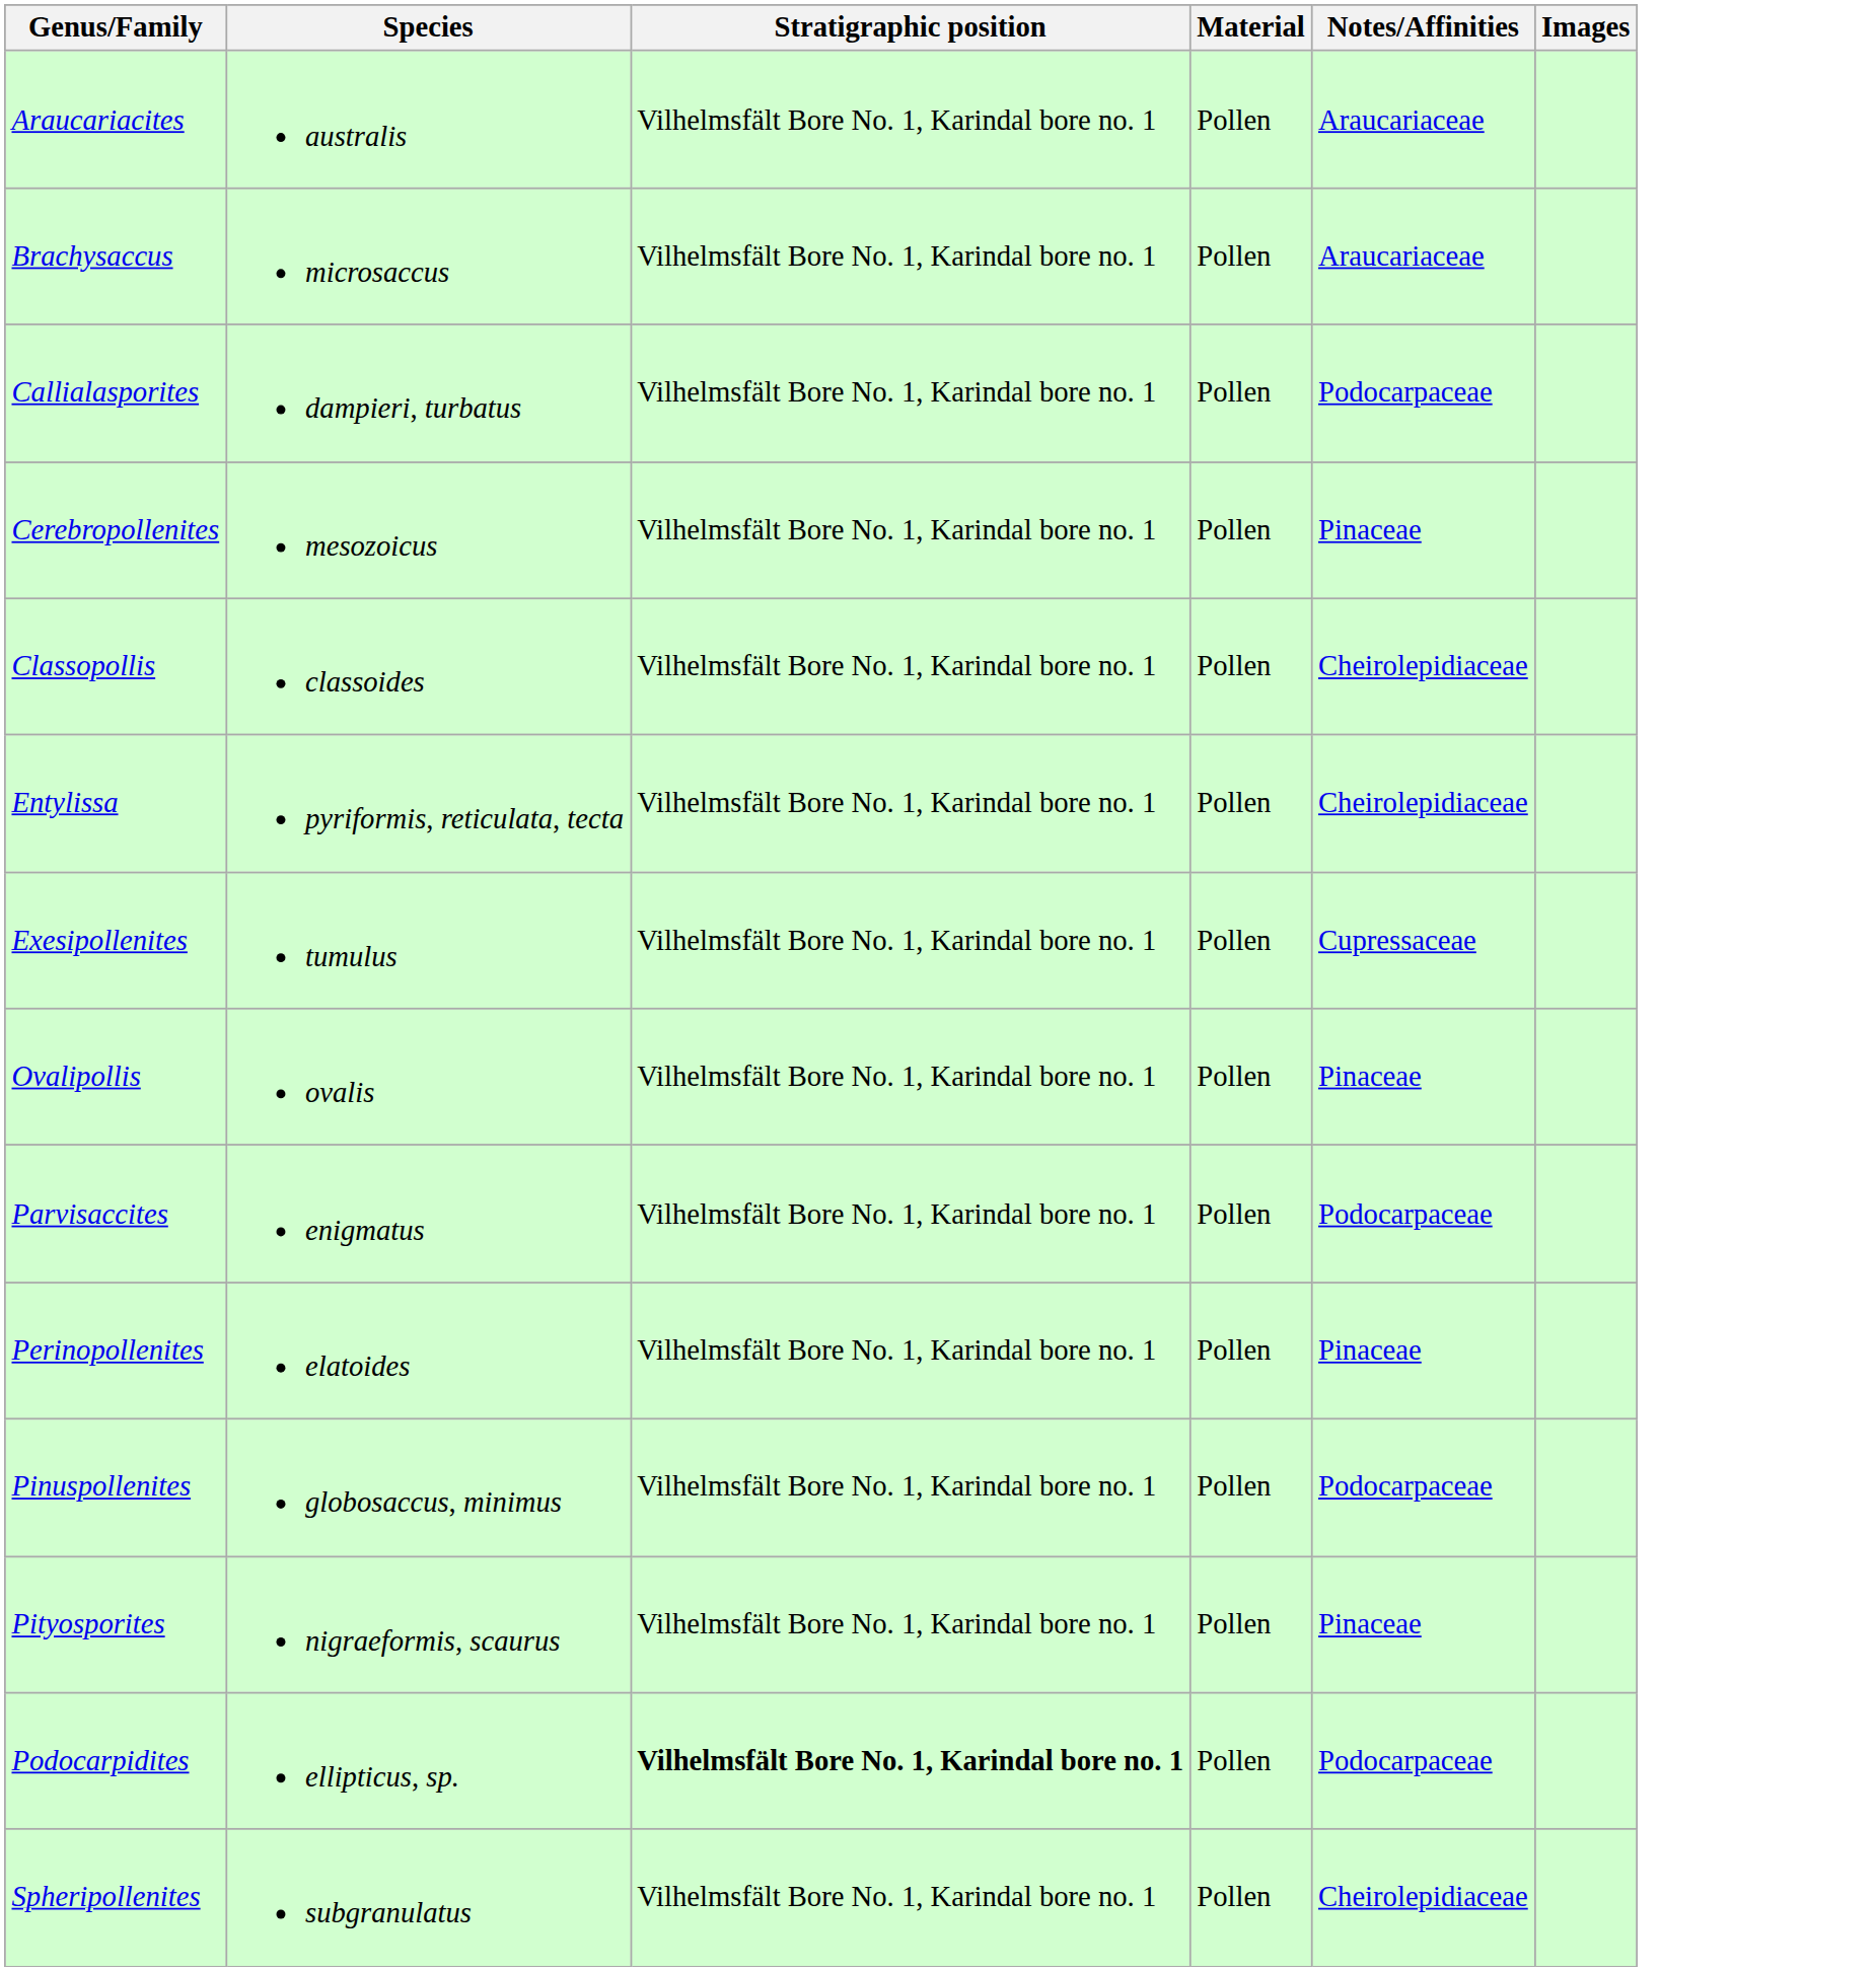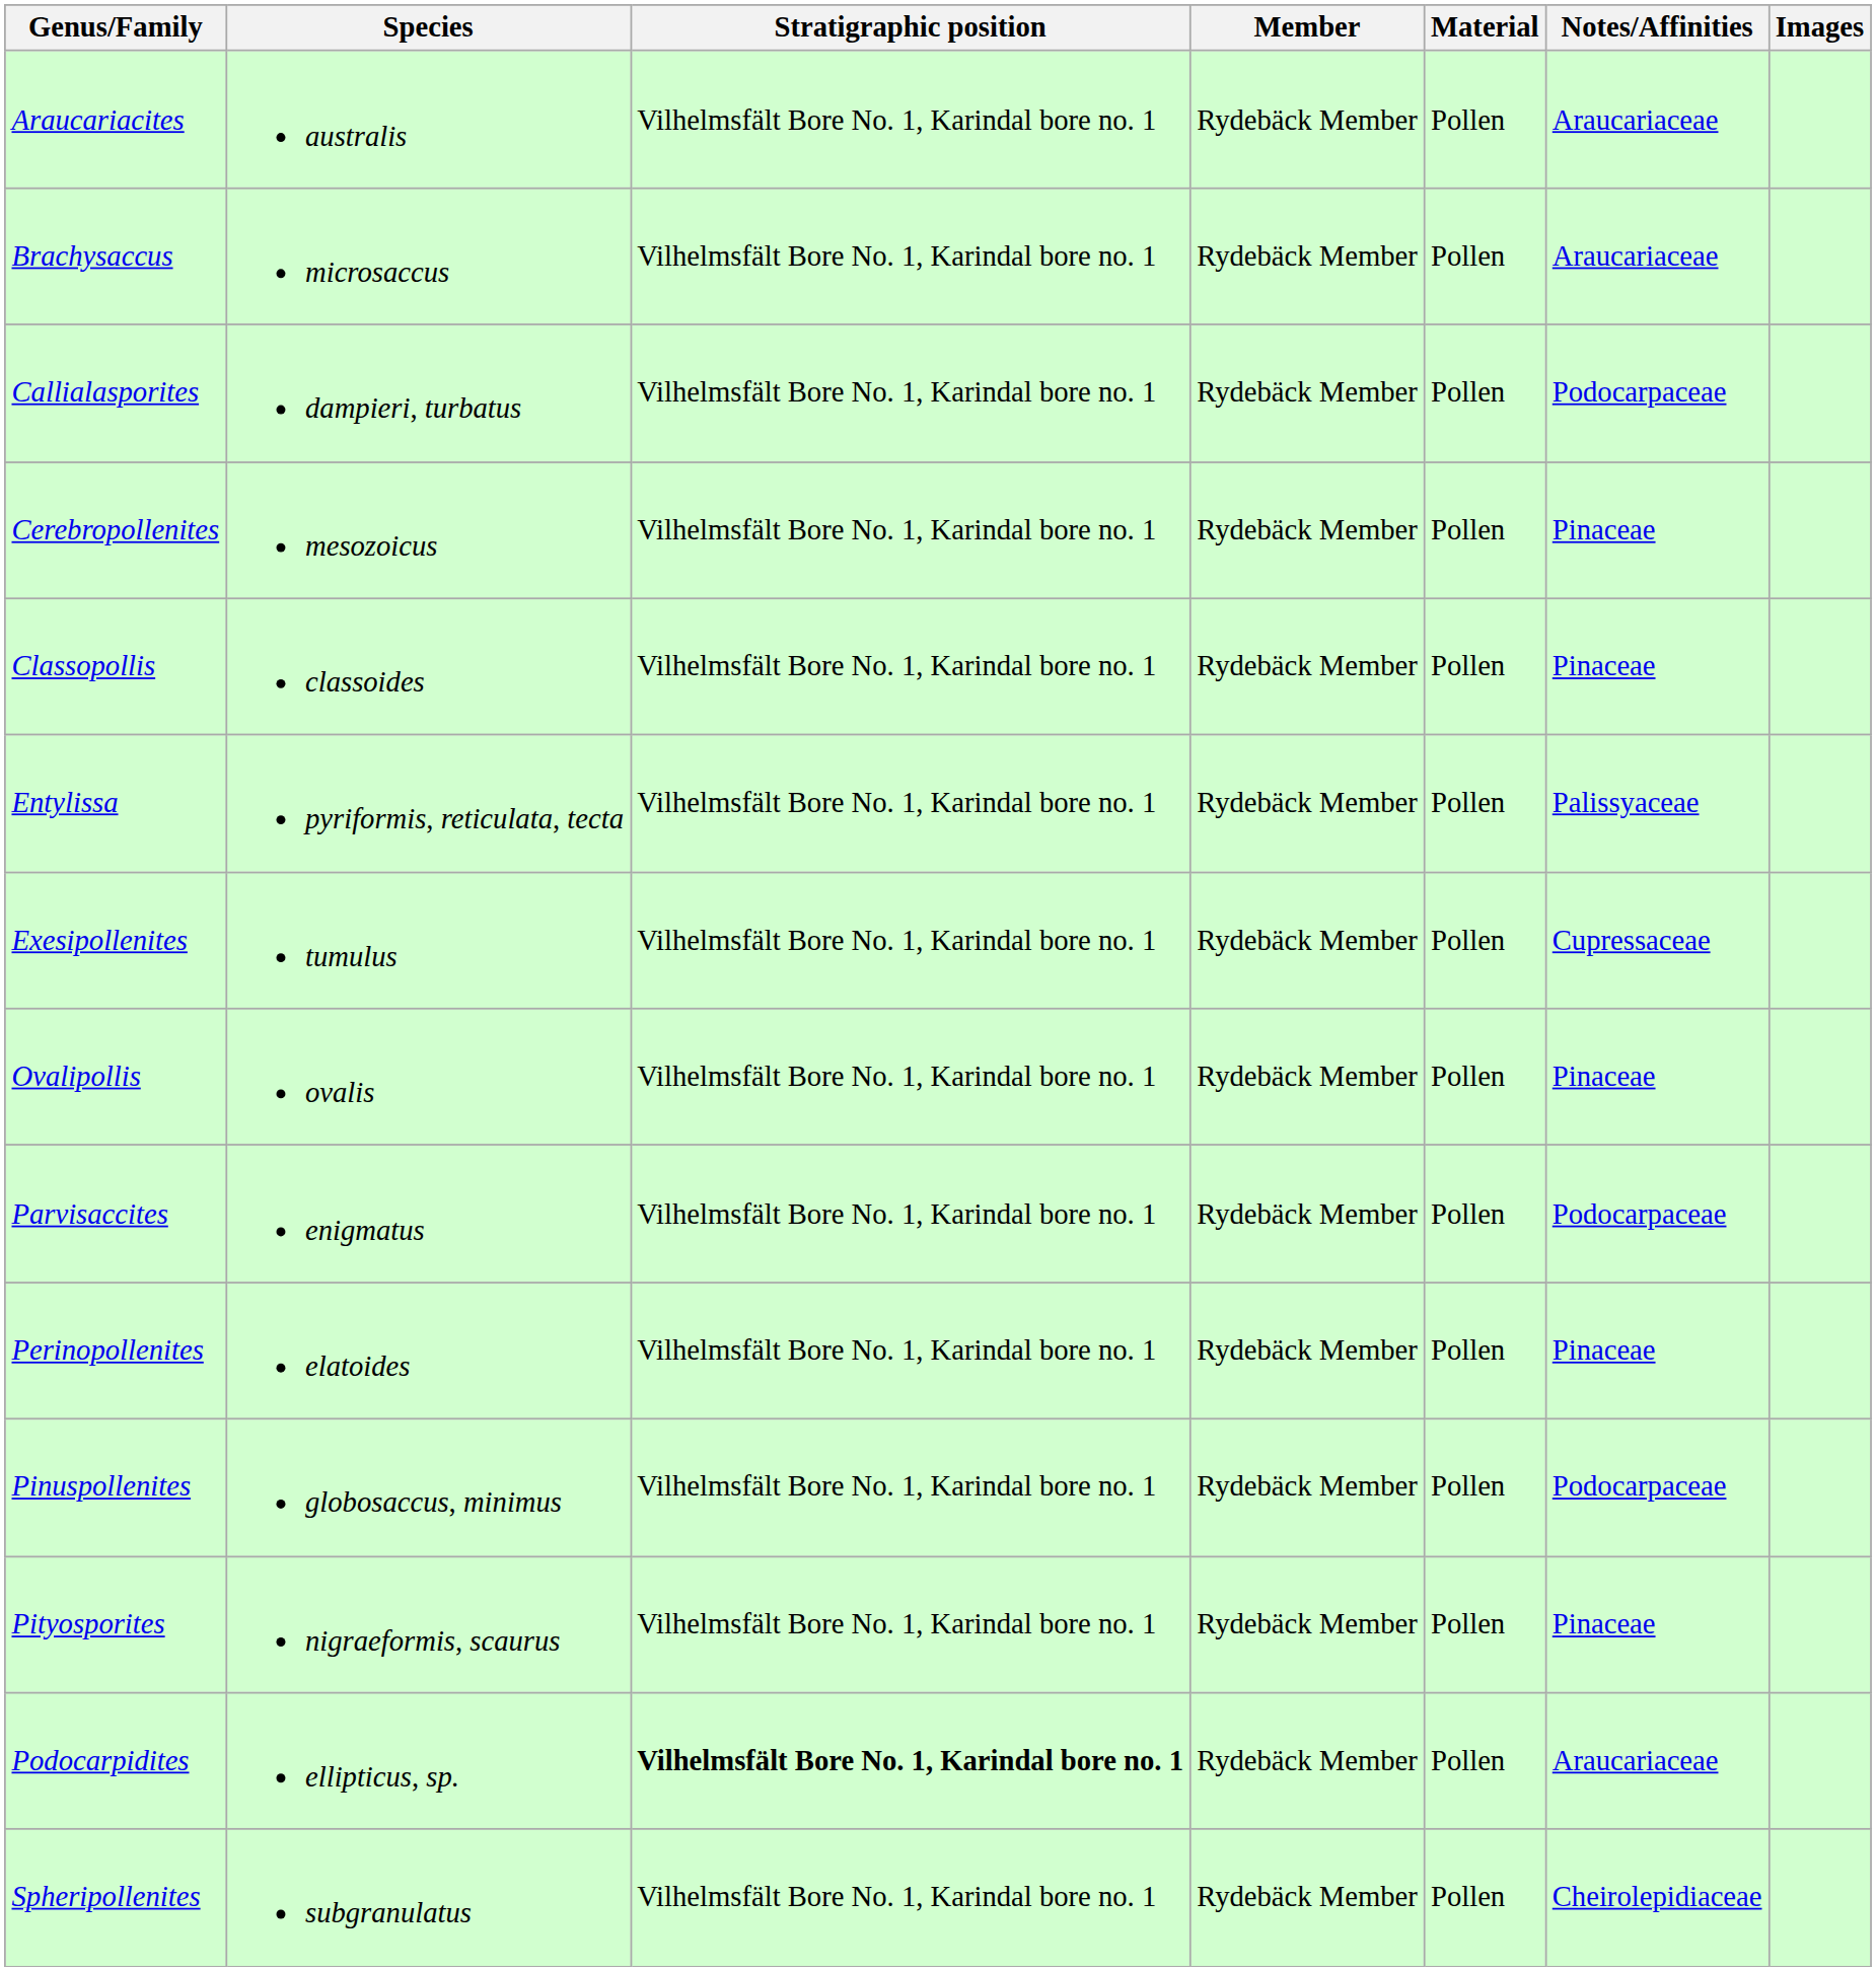 <table class="wikitable">
 <tr>
 <th>Genus/Family</th>
 <th>Species</th>
 <th>Stratigraphic position</th>
+<th>Member</th>
 <th>Material</th>
 <th>Notes/Affinities</th>
 <th>Images</th>
 </tr>
 <tr>
 <td style="background:#D1FFCF;"><em><a href='#'>Araucariacites</a></em></td>
 <td style="background:#D1FFCF;"><br><ul><li><em>australis</em></li></ul></td>
 <td style="background:#D1FFCF;">Vilhelmsfält Bore No. 1, Karindal bore no. 1</td>
+<td style="background:#D1FFCF;">Rydebäck Member</td>
 <td style="background:#D1FFCF;">Pollen</td>
 <td style="background:#D1FFCF;"><a href='#'>Araucariaceae</a></td>
 <td style="background:#D1FFCF;"></td>
 </tr>
 <tr>
 <td style="background:#D1FFCF;"><em><a href='#'>Brachysaccus</a></em></td>
 <td style="background:#D1FFCF;"><br><ul><li><em>microsaccus</em></li></ul></td>
 <td style="background:#D1FFCF;">Vilhelmsfält Bore No. 1, Karindal bore no. 1</td>
+<td style="background:#D1FFCF;">Rydebäck Member</td>
 <td style="background:#D1FFCF;">Pollen</td>
 <td style="background:#D1FFCF;"><a href='#'>Araucariaceae</a></td>
 <td style="background:#D1FFCF;"></td>
 </tr>
 <tr>
 <td style="background:#D1FFCF;"><em><a href='#'>Callialasporites</a></em></td>
 <td style="background:#D1FFCF;"><br><ul><li><em>dampieri</em>, <em>turbatus</em></li></ul></td>
 <td style="background:#D1FFCF;">Vilhelmsfält Bore No. 1, Karindal bore no. 1</td>
+<td style="background:#D1FFCF;">Rydebäck Member</td>
 <td style="background:#D1FFCF;">Pollen</td>
 <td style="background:#D1FFCF;"><a href='#'>Podocarpaceae</a></td>
 <td style="background:#D1FFCF;"></td>
 </tr>
 <tr>
 <td style="background:#D1FFCF;"><em><a href='#'>Cerebropollenites</a></em></td>
 <td style="background:#D1FFCF;"><br><ul><li><em>mesozoicus</em></li></ul></td>
 <td style="background:#D1FFCF;">Vilhelmsfält Bore No. 1, Karindal bore no. 1</td>
+<td style="background:#D1FFCF;">Rydebäck Member</td>
 <td style="background:#D1FFCF;">Pollen</td>
 <td style="background:#D1FFCF;"><a href='#'>Pinaceae</a></td>
 <td style="background:#D1FFCF;"></td>
 </tr>
 <tr>
 <td style="background:#D1FFCF;"><em><a href='#'>Classopollis</a></em></td>
 <td style="background:#D1FFCF;"><br><ul><li><em>classoides</em></li></ul></td>
 <td style="background:#D1FFCF;">Vilhelmsfält Bore No. 1, Karindal bore no. 1</td>
+<td style="background:#D1FFCF;">Rydebäck Member</td>
 <td style="background:#D1FFCF;">Pollen</td>
-<td style="background:#D1FFCF;"><a href='#'>Cheirolepidiaceae</a></td>
+<td style="background:#D1FFCF;"><a href='#'>Pinaceae</a></td>
 <td style="background:#D1FFCF;"></td>
 </tr>
 <tr>
 <td style="background:#D1FFCF;"><em><a href='#'>Entylissa</a></em></td>
 <td style="background:#D1FFCF;"><br><ul><li><em>pyriformis</em>, <em>reticulata</em>, <em>tecta</em></li></ul></td>
 <td style="background:#D1FFCF;">Vilhelmsfält Bore No. 1, Karindal bore no. 1</td>
+<td style="background:#D1FFCF;">Rydebäck Member</td>
 <td style="background:#D1FFCF;">Pollen</td>
-<td style="background:#D1FFCF;"><a href='#'>Cheirolepidiaceae</a></td>
+<td style="background:#D1FFCF;"><a href='#'>Palissyaceae</a></td>
 <td style="background:#D1FFCF;"></td>
 </tr>
 <tr>
 <td style="background:#D1FFCF;"><em><a href='#'>Exesipollenites</a></em></td>
 <td style="background:#D1FFCF;"><br><ul><li><em>tumulus</em></li></ul></td>
 <td style="background:#D1FFCF;">Vilhelmsfält Bore No. 1, Karindal bore no. 1</td>
+<td style="background:#D1FFCF;">Rydebäck Member</td>
 <td style="background:#D1FFCF;">Pollen</td>
 <td style="background:#D1FFCF;"><a href='#'>Cupressaceae</a></td>
 <td style="background:#D1FFCF;"></td>
 </tr>
 <tr>
 <td style="background:#D1FFCF;"><em><a href='#'>Ovalipollis</a></em></td>
 <td style="background:#D1FFCF;"><br><ul><li><em>ovalis</em></li></ul></td>
 <td style="background:#D1FFCF;">Vilhelmsfält Bore No. 1, Karindal bore no. 1</td>
+<td style="background:#D1FFCF;">Rydebäck Member</td>
 <td style="background:#D1FFCF;">Pollen</td>
 <td style="background:#D1FFCF;"><a href='#'>Pinaceae</a></td>
 <td style="background:#D1FFCF;"></td>
 </tr>
 <tr>
 <td style="background:#D1FFCF;"><em><a href='#'>Parvisaccites</a></em></td>
 <td style="background:#D1FFCF;"><br><ul><li><em>enigmatus</em></li></ul></td>
 <td style="background:#D1FFCF;">Vilhelmsfält Bore No. 1, Karindal bore no. 1</td>
+<td style="background:#D1FFCF;">Rydebäck Member</td>
 <td style="background:#D1FFCF;">Pollen</td>
 <td style="background:#D1FFCF;"><a href='#'>Podocarpaceae</a></td>
 <td style="background:#D1FFCF;"></td>
 </tr>
 <tr>
 <td style="background:#D1FFCF;"><em><a href='#'>Perinopollenites</a></em></td>
 <td style="background:#D1FFCF;"><br><ul><li><em>elatoides</em></li></ul></td>
 <td style="background:#D1FFCF;">Vilhelmsfält Bore No. 1, Karindal bore no. 1</td>
+<td style="background:#D1FFCF;">Rydebäck Member</td>
 <td style="background:#D1FFCF;">Pollen</td>
 <td style="background:#D1FFCF;"><a href='#'>Pinaceae</a></td>
 <td style="background:#D1FFCF;"></td>
 </tr>
 <tr>
 <td style="background:#D1FFCF;"><em><a href='#'>Pinuspollenites</a></em></td>
 <td style="background:#D1FFCF;"><br><ul><li><em>globosaccus</em>, <em>minimus</em></li></ul></td>
 <td style="background:#D1FFCF;">Vilhelmsfält Bore No. 1, Karindal bore no. 1</td>
+<td style="background:#D1FFCF;">Rydebäck Member</td>
 <td style="background:#D1FFCF;">Pollen</td>
 <td style="background:#D1FFCF;"><a href='#'>Podocarpaceae</a></td>
 <td style="background:#D1FFCF;"></td>
 </tr>
 <tr>
 <td style="background:#D1FFCF;"><em><a href='#'>Pityosporites</a></em></td>
 <td style="background:#D1FFCF;"><br><ul><li><em>nigraeformis</em>, <em>scaurus</em></li></ul></td>
 <td style="background:#D1FFCF;">Vilhelmsfält Bore No. 1, Karindal bore no. 1</td>
+<td style="background:#D1FFCF;">Rydebäck Member</td>
 <td style="background:#D1FFCF;">Pollen</td>
 <td style="background:#D1FFCF;"><a href='#'>Pinaceae</a></td>
 <td style="background:#D1FFCF;"></td>
 </tr>
 <tr>
 <td style="background:#D1FFCF;"><em><a href='#'>Podocarpidites</a></em></td>
 <td style="background:#D1FFCF;"><br><ul><li><em>ellipticus</em>, <em>sp.</em></li></ul></td>
 <td style="background:#D1FFCF;"><strong>Vilhelmsfält Bore No. 1, Karindal bore no. 1</strong></td>
+<td style="background:#D1FFCF;">Rydebäck Member</td>
 <td style="background:#D1FFCF;">Pollen</td>
-<td style="background:#D1FFCF;"><a href='#'>Podocarpaceae</a></td>
+<td style="background:#D1FFCF;"><a href='#'>Araucariaceae</a></td>
 <td style="background:#D1FFCF;"></td>
 </tr>
 <tr>
 <td style="background:#D1FFCF;"><em><a href='#'>Spheripollenites</a></em></td>
 <td style="background:#D1FFCF;"><br><ul><li><em>subgranulatus</em></li></ul></td>
 <td style="background:#D1FFCF;">Vilhelmsfält Bore No. 1, Karindal bore no. 1</td>
+<td style="background:#D1FFCF;">Rydebäck Member</td>
 <td style="background:#D1FFCF;">Pollen</td>
 <td style="background:#D1FFCF;"><a href='#'>Cheirolepidiaceae</a></td>
 <td style="background:#D1FFCF;"></td>
 </tr>
 </table>
